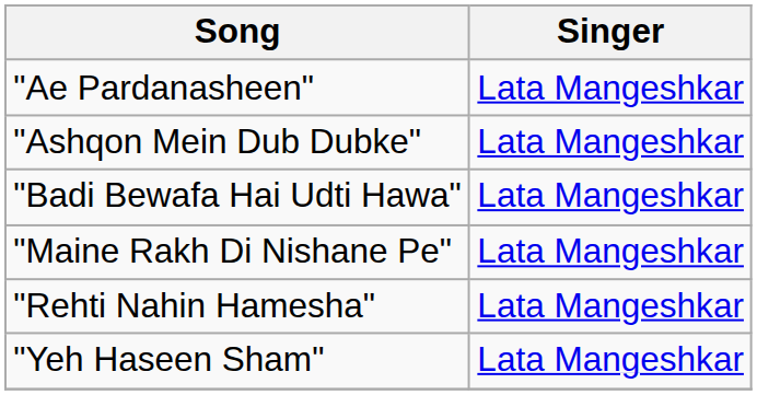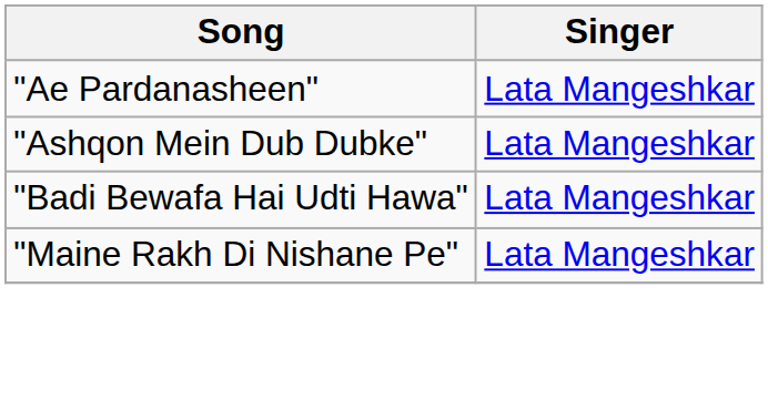 <table class="wikitable">
 <tr>
 <th>Song</th>
 <th>Singer</th>
 </tr>
 <tr>
 <td>"Ae Pardanasheen"</td>
 <td><a href='#'>Lata Mangeshkar</a></td>
 </tr>
 <tr>
 <td>"Ashqon Mein Dub Dubke"</td>
 <td><a href='#'>Lata Mangeshkar</a></td>
 </tr>
 <tr>
 <td>"Badi Bewafa Hai Udti Hawa"</td>
 <td><a href='#'>Lata Mangeshkar</a></td>
 </tr>
 <tr>
 <td>"Maine Rakh Di Nishane Pe"</td>
 <td><a href='#'>Lata Mangeshkar</a></td>
 </tr>
 <tr>
-<td>"Rehti Nahin Hamesha"</td>
-<td><a href='#'>Lata Mangeshkar</a></td>
-</tr>
-<tr>
-<td>"Yeh Haseen Sham"</td>
-<td><a href='#'>Lata Mangeshkar</a></td>
-</tr>
-<tr>
 </tr>
 </table>
